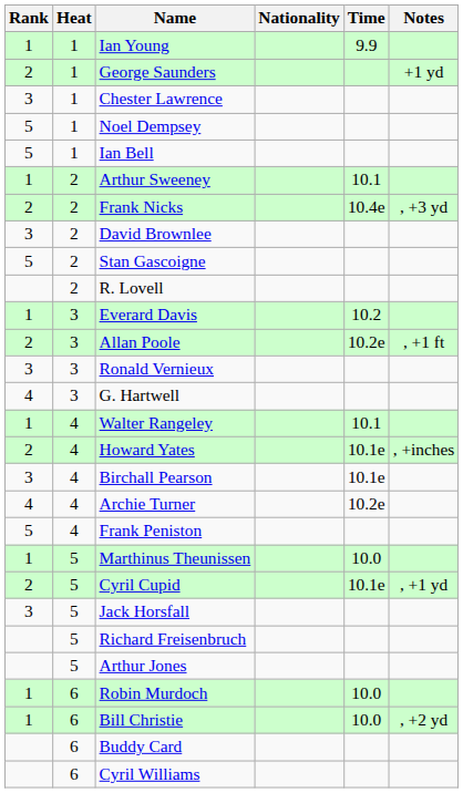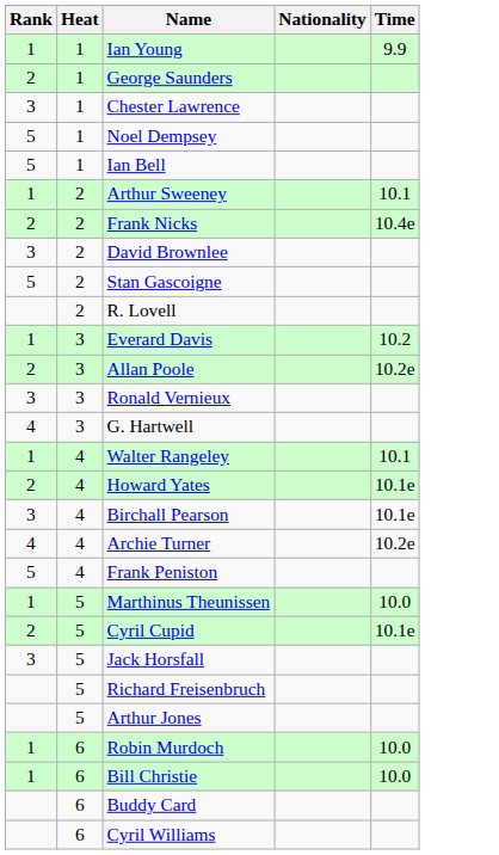 <table class="wikitable sortable" style="text-align:center">
 <tr>
 <th>Rank</th>
 <th>Heat</th>
 <th>Name</th>
 <th>Nationality</th>
 <th>Time</th>
-<th>Notes</th>
 </tr>
 <tr bgcolor=ccffcc>
 <td>1</td>
 <td>1</td>
 <td align=left><a href='#'>Ian Young</a></td>
 <td align=left></td>
 <td>9.9</td>
-<td></td>
 </tr>
 <tr bgcolor=ccffcc>
 <td>2</td>
 <td>1</td>
 <td align=left><a href='#'>George Saunders</a></td>
 <td align=left></td>
 <td></td>
-<td> +1 yd</td>
 </tr>
 <tr>
 <td>3</td>
 <td>1</td>
 <td align=left><a href='#'>Chester Lawrence</a></td>
 <td align=left></td>
-<td></td>
 <td></td>
 </tr>
 <tr>
 <td>5</td>
 <td>1</td>
 <td align=left><a href='#'>Noel Dempsey</a></td>
 <td align=left></td>
 <td></td>
-<td></td>
 </tr>
 <tr>
 <td>5</td>
 <td>1</td>
 <td align=left><a href='#'>Ian Bell</a></td>
 <td align=left></td>
-<td></td>
 <td></td>
 </tr>
 <tr bgcolor=ccffcc>
 <td>1</td>
 <td>2</td>
 <td align=left><a href='#'>Arthur Sweeney</a></td>
 <td align=left></td>
 <td>10.1</td>
-<td></td>
 </tr>
 <tr bgcolor=ccffcc>
 <td>2</td>
 <td>2</td>
 <td align=left><a href='#'>Frank Nicks</a></td>
 <td align=left></td>
 <td>10.4e</td>
-<td>, +3 yd</td>
 </tr>
 <tr>
 <td>3</td>
 <td>2</td>
 <td align=left><a href='#'>David Brownlee</a></td>
 <td align=left></td>
-<td></td>
 <td></td>
 </tr>
 <tr>
 <td>5</td>
 <td>2</td>
 <td align=left><a href='#'>Stan Gascoigne</a></td>
 <td align=left></td>
 <td></td>
-<td></td>
 </tr>
 <tr>
 <td></td>
 <td>2</td>
 <td align=left>R. Lovell</td>
 <td align=left></td>
-<td></td>
 <td></td>
 </tr>
 <tr bgcolor=ccffcc>
 <td>1</td>
 <td>3</td>
 <td align=left><a href='#'>Everard Davis</a></td>
 <td align=left></td>
 <td>10.2</td>
-<td></td>
 </tr>
 <tr bgcolor=ccffcc>
 <td>2</td>
 <td>3</td>
 <td align=left><a href='#'>Allan Poole</a></td>
 <td align=left></td>
 <td>10.2e</td>
-<td>, +1 ft</td>
 </tr>
 <tr>
 <td>3</td>
 <td>3</td>
 <td align=left><a href='#'>Ronald Vernieux</a></td>
 <td align=left></td>
-<td></td>
 <td></td>
 </tr>
 <tr>
 <td>4</td>
 <td>3</td>
 <td align=left>G. Hartwell</td>
 <td align=left></td>
 <td></td>
-<td></td>
 </tr>
 <tr bgcolor=ccffcc>
 <td>1</td>
 <td>4</td>
 <td align=left><a href='#'>Walter Rangeley</a></td>
 <td align=left></td>
 <td>10.1</td>
-<td></td>
 </tr>
 <tr bgcolor=ccffcc>
 <td>2</td>
 <td>4</td>
 <td align=left><a href='#'>Howard Yates</a></td>
 <td align=left></td>
 <td>10.1e</td>
-<td>, +inches</td>
 </tr>
 <tr>
 <td>3</td>
 <td>4</td>
 <td align=left><a href='#'>Birchall Pearson</a></td>
 <td align=left></td>
 <td>10.1e</td>
-<td></td>
 </tr>
 <tr>
 <td>4</td>
 <td>4</td>
 <td align=left><a href='#'>Archie Turner</a></td>
 <td align=left></td>
 <td>10.2e</td>
-<td></td>
 </tr>
 <tr>
 <td>5</td>
 <td>4</td>
 <td align=left><a href='#'>Frank Peniston</a></td>
 <td align=left></td>
-<td></td>
 <td></td>
 </tr>
 <tr bgcolor=ccffcc>
 <td>1</td>
 <td>5</td>
 <td align=left><a href='#'>Marthinus Theunissen</a></td>
 <td align=left></td>
 <td>10.0</td>
-<td></td>
 </tr>
 <tr bgcolor=ccffcc>
 <td>2</td>
 <td>5</td>
 <td align=left><a href='#'>Cyril Cupid</a></td>
 <td align=left></td>
 <td>10.1e</td>
-<td>, +1 yd</td>
 </tr>
 <tr>
 <td>3</td>
 <td>5</td>
 <td align=left><a href='#'>Jack Horsfall</a></td>
 <td align=left></td>
-<td></td>
 <td></td>
 </tr>
 <tr>
 <td></td>
 <td>5</td>
 <td align=left><a href='#'>Richard Freisenbruch</a></td>
 <td align=left></td>
 <td></td>
-<td></td>
 </tr>
 <tr>
 <td></td>
 <td>5</td>
 <td align=left><a href='#'>Arthur Jones</a></td>
 <td align=left></td>
-<td></td>
 <td></td>
 </tr>
 <tr bgcolor=ccffcc>
 <td>1</td>
 <td>6</td>
 <td align=left><a href='#'>Robin Murdoch</a></td>
 <td align=left></td>
 <td>10.0</td>
-<td></td>
 </tr>
 <tr bgcolor=ccffcc>
 <td>1</td>
 <td>6</td>
 <td align=left><a href='#'>Bill Christie</a></td>
 <td align=left></td>
 <td>10.0</td>
-<td>, +2 yd</td>
 </tr>
 <tr>
 <td></td>
 <td>6</td>
 <td align=left><a href='#'>Buddy Card</a></td>
 <td align=left></td>
-<td></td>
 <td></td>
 </tr>
 <tr>
 <td></td>
 <td>6</td>
 <td align=left><a href='#'>Cyril Williams</a></td>
 <td align=left></td>
 <td></td>
-<td></td>
 </tr>
 </table>
